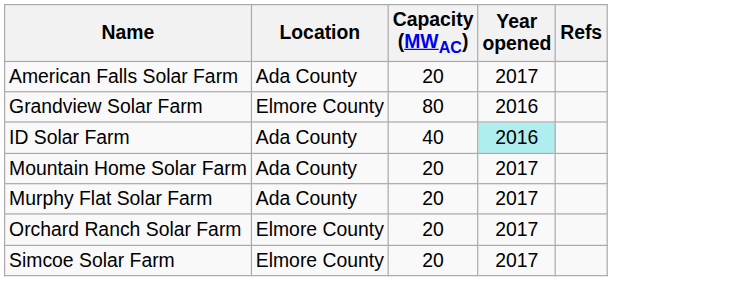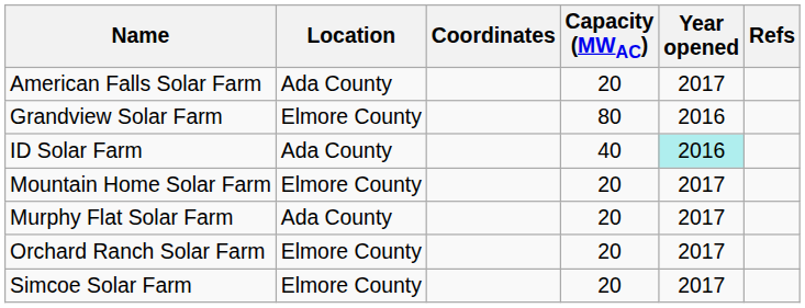 <table class="wikitable sortable">
 <tr>
 <th>Name</th>
 <th>Location</th>
+<th>Coordinates</th>
 <th>Capacity<br>(<a href='#'>MW<sub>AC</sub></a>)</th>
 <th>Year<br>opened</th>
 <th>Refs</th>
 </tr>
 <tr>
 <td>American Falls Solar Farm</td>
 <td>Ada County</td>
+<td></td>
 <td align="center">20</td>
 <td align="center">2017</td>
 <td></td>
 </tr>
 <tr>
 <td>Grandview Solar Farm</td>
 <td>Elmore County</td>
+<td></td>
 <td align="center">80</td>
 <td align="center">2016</td>
 <td></td>
 </tr>
 <tr>
 <td>ID Solar Farm</td>
 <td>Ada County</td>
+<td></td>
 <td align="center">40</td>
 <td align="center" style="background: paleturquoise;">2016</td>
 <td></td>
 </tr>
 <tr>
 <td>Mountain Home Solar Farm</td>
-<td>Ada County</td>
+<td>Elmore County</td>
+<td></td>
 <td align="center">20</td>
 <td align="center">2017</td>
 <td></td>
 </tr>
 <tr>
 <td>Murphy Flat Solar Farm</td>
 <td>Ada County</td>
+<td></td>
 <td align="center">20</td>
 <td align="center">2017</td>
 <td></td>
 </tr>
 <tr>
 <td>Orchard Ranch Solar Farm</td>
 <td>Elmore County</td>
+<td></td>
 <td align="center">20</td>
 <td align="center">2017</td>
 <td></td>
 </tr>
 <tr>
 <td>Simcoe Solar Farm</td>
 <td>Elmore County</td>
+<td></td>
 <td align="center">20</td>
 <td align="center">2017</td>
 <td></td>
 </tr>
 </table>
